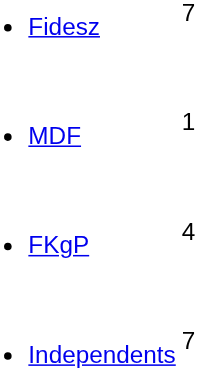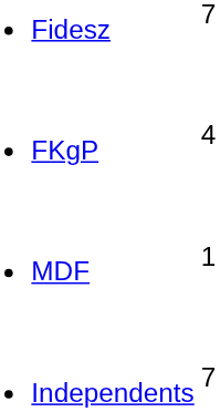 <table>
 <tr>
 <td><br><ul><li><a href='#'>Fidesz</a></li></ul></td>
 <td><div>7</div></td>
 </tr>
 <tr>
+<td><br><ul><li><a href='#'>FKgP</a></li></ul></td>
+<td><div>4</div></td>
+</tr>
+<tr>
 <td><br><ul><li><a href='#'>MDF</a></li></ul></td>
 <td><div>1</div></td>
-</tr>
-<tr>
-<td><br><ul><li><a href='#'>FKgP</a></li></ul></td>
-<td><div>4</div></td>
 </tr>
 <tr>
 <td><br><ul><li><a href='#'>Independents</a></li></ul></td>
 <td><div>7</div></td>
 </tr>
 </table>
